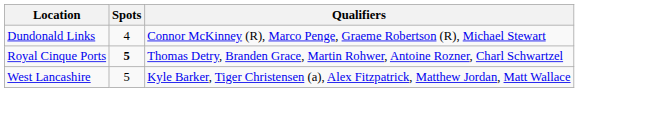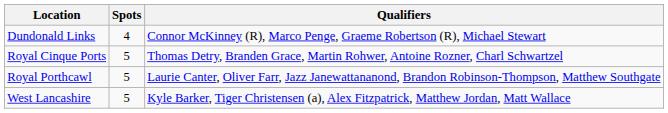 <table class=wikitable style=font-size:95%>
 <tr>
 <th>Location</th>
 <th>Spots</th>
 <th>Qualifiers</th>
 </tr>
 <tr>
 <td><a href='#'>Dundonald Links</a></td>
 <td align=center>4</td>
 <td><a href='#'>Connor McKinney</a> (R), <a href='#'>Marco Penge</a>, <a href='#'>Graeme Robertson</a> (R), <a href='#'>Michael Stewart</a></td>
 </tr>
 <tr>
 <td><a href='#'>Royal Cinque Ports</a></td>
-<td align=center><strong>5</strong></td>
+<td align=center>5</td>
 <td><a href='#'>Thomas Detry</a>, <a href='#'>Branden Grace</a>, <a href='#'>Martin Rohwer</a>, <a href='#'>Antoine Rozner</a>, <a href='#'>Charl Schwartzel</a></td>
+</tr>
+<tr>
+<td><a href='#'>Royal Porthcawl</a></td>
+<td align=center>5</td>
+<td><a href='#'>Laurie Canter</a>, <a href='#'>Oliver Farr</a>, <a href='#'>Jazz Janewattananond</a>, <a href='#'>Brandon Robinson-Thompson</a>, <a href='#'>Matthew Southgate</a></td>
 </tr>
 <tr>
 <td><a href='#'>West Lancashire</a></td>
 <td align=center>5</td>
 <td><a href='#'>Kyle Barker</a>, <a href='#'>Tiger Christensen</a> (a), <a href='#'>Alex Fitzpatrick</a>, <a href='#'>Matthew Jordan</a>, <a href='#'>Matt Wallace</a></td>
 </tr>
 </table>
